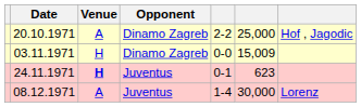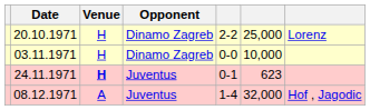 <table class="wikitable" Style="text-align: center">
 <tr>
 <th></th>
 <th>Date</th>
 <th>Venue</th>
 <th>Opponent</th>
 <th></th>
 <th></th>
 <th></th>
 </tr>
 <tr style="background:#ffc">
 <td></td>
 <td>20.10.1971</td>
-<td><a href='#'>A</a></td>
+<td><a href='#'>H</a></td>
 <td align="left"><a href='#'>Dinamo Zagreb</a> </td>
 <td>2-2</td>
 <td align="right">25,000</td>
-<td align="left"><a href='#'>Hof</a> , <a href='#'>Jagodic</a> </td>
+<td align="left"><a href='#'>Lorenz</a> </td>
 </tr>
 <tr style="background:#ffc">
 <td></td>
 <td>03.11.1971</td>
 <td><a href='#'>H</a></td>
 <td align="left"><a href='#'>Dinamo Zagreb</a> </td>
 <td>0-0</td>
-<td align="right">15,009</td>
+<td align="right">10,000</td>
 <td align="left"></td>
 </tr>
 <tr style="background:#fcc">
 <td></td>
 <td>24.11.1971</td>
 <td><strong><a href='#'>H</a></strong></td>
 <td align="left"><a href='#'>Juventus</a> </td>
 <td>0-1</td>
 <td align="right">623</td>
 <td align="left"></td>
 </tr>
 <tr style="background:#fcc">
 <td></td>
 <td>08.12.1971</td>
 <td><a href='#'>A</a></td>
 <td align="left"><a href='#'>Juventus</a> </td>
 <td>1-4</td>
-<td align="right">30,000</td>
-<td align="left"><a href='#'>Lorenz</a> </td>
+<td align="right">32,000</td>
+<td align="left"><a href='#'>Hof</a> , <a href='#'>Jagodic</a> </td>
 </tr>
 </table>
